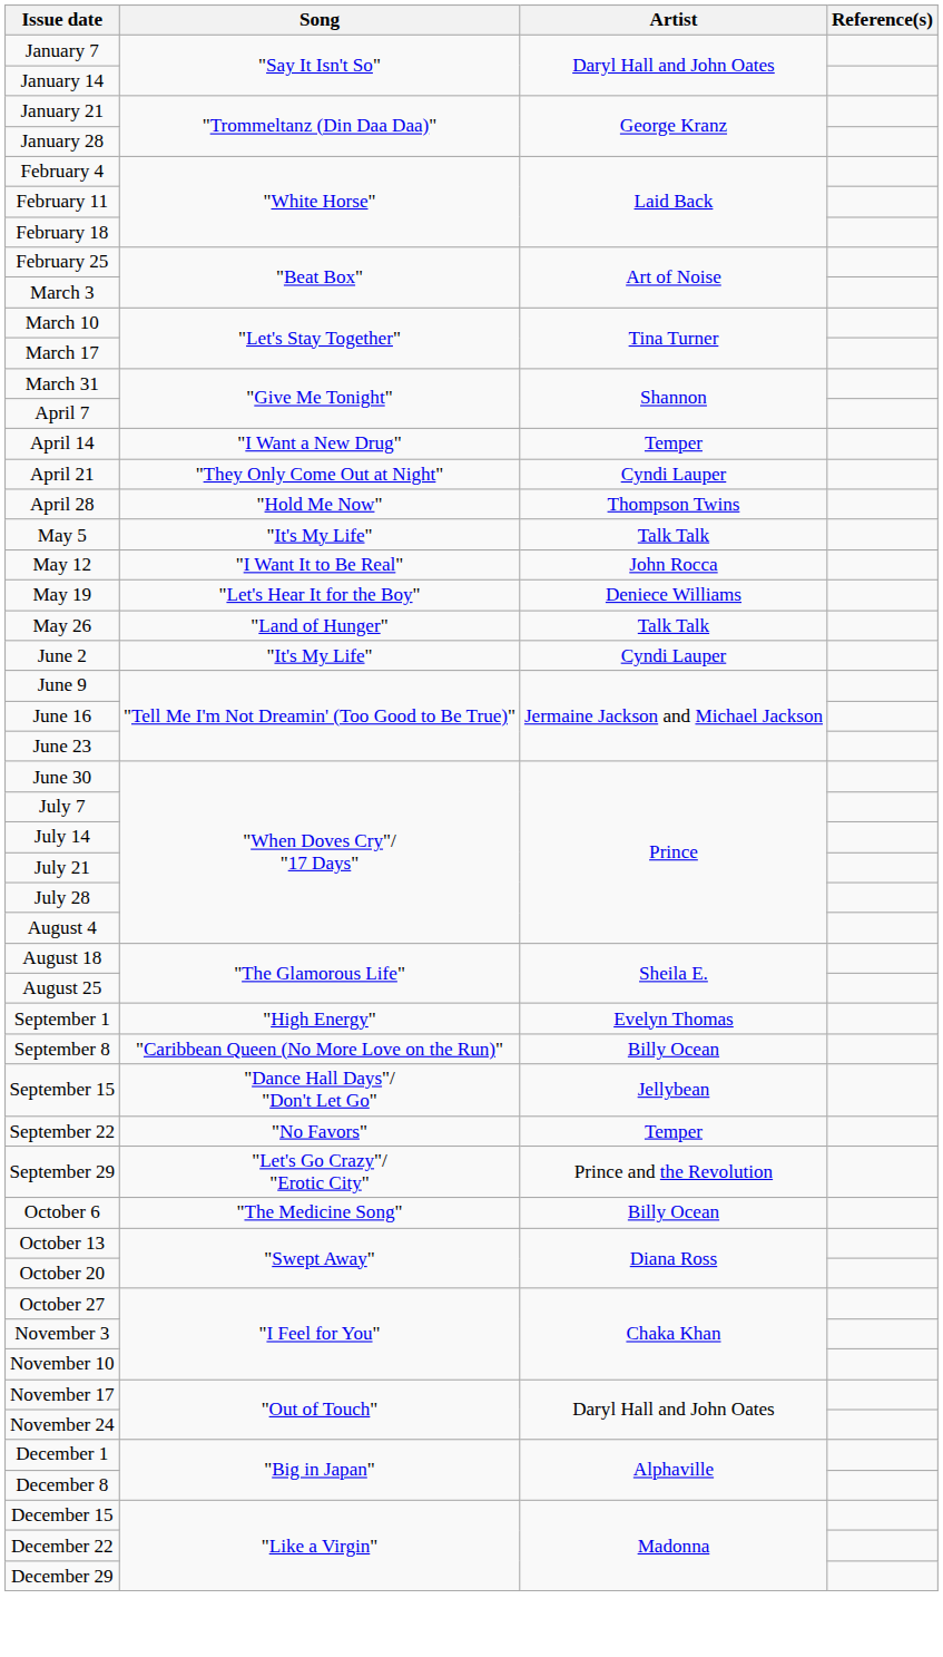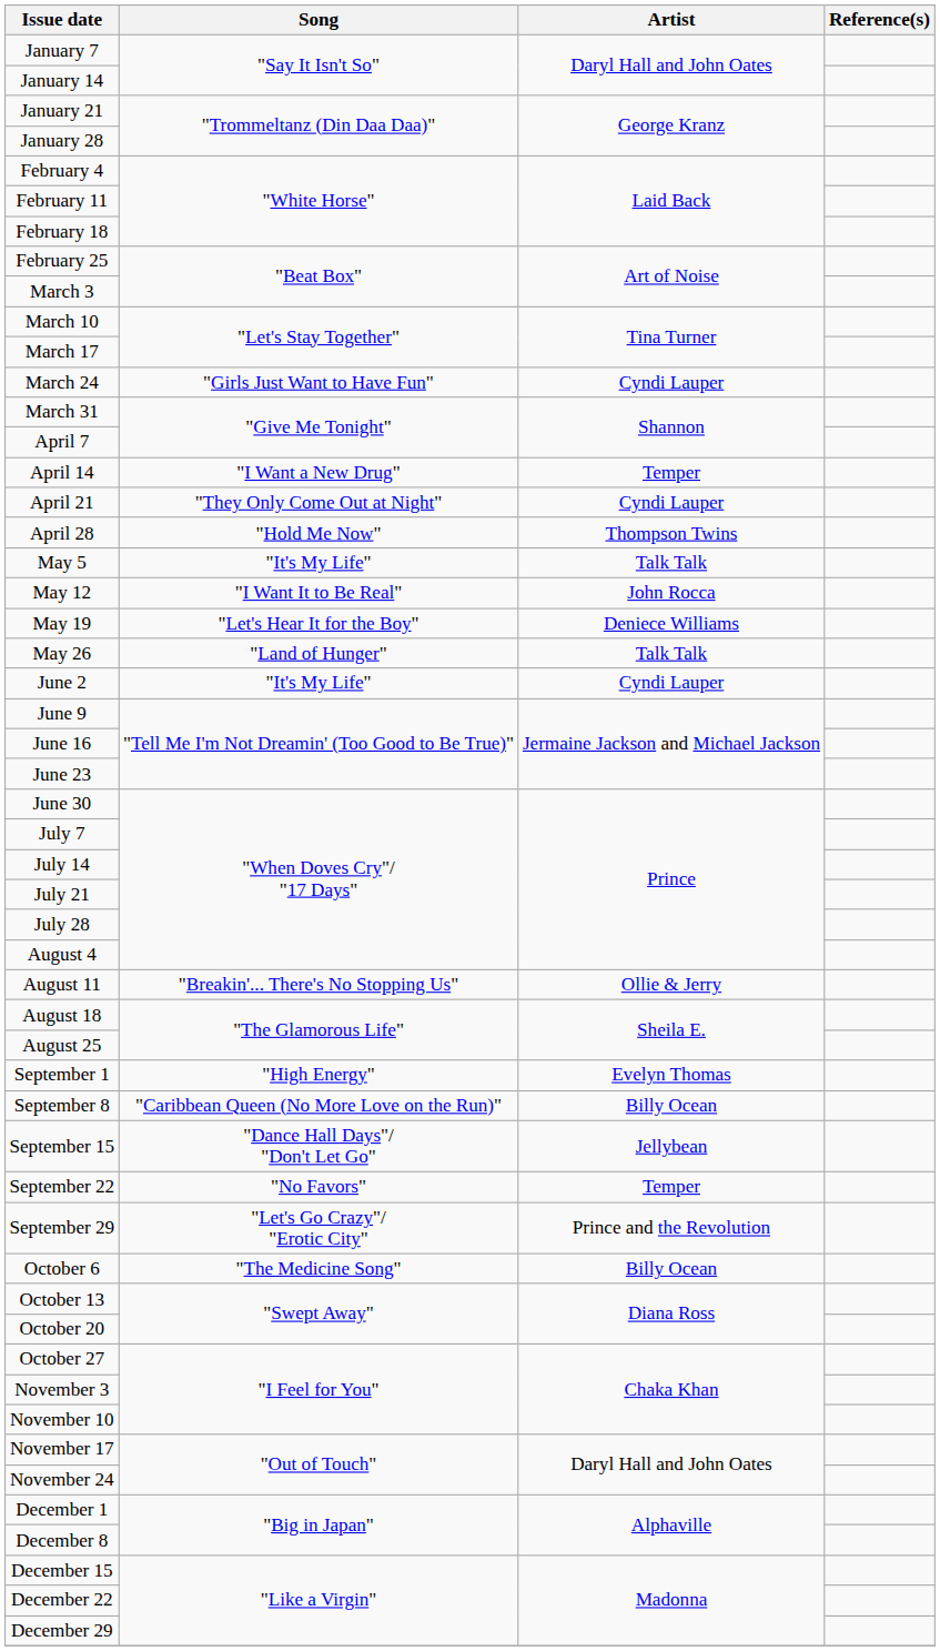 <table class="wikitable" style="text-align: center;">
 <tr>
 <th>Issue date</th>
 <th>Song</th>
 <th>Artist</th>
 <th>Reference(s)</th>
 </tr>
 <tr>
 <td>January 7</td>
 <td rowspan="2">"<a href='#'>Say It Isn't So</a>"</td>
 <td rowspan="2"><a href='#'>Daryl Hall and John Oates</a></td>
 <td></td>
 </tr>
 <tr>
 <td>January 14</td>
 <td></td>
 </tr>
 <tr>
 <td>January 21</td>
 <td rowspan="2">"<a href='#'>Trommeltanz (Din Daa Daa)</a>"</td>
 <td rowspan="2"><a href='#'>George Kranz</a></td>
 <td></td>
 </tr>
 <tr>
 <td>January 28</td>
 <td></td>
 </tr>
 <tr>
 <td>February 4</td>
 <td rowspan="3">"<a href='#'>White Horse</a>"</td>
 <td rowspan="3"><a href='#'>Laid Back</a></td>
 <td></td>
 </tr>
 <tr>
 <td>February 11</td>
 <td></td>
 </tr>
 <tr>
 <td>February 18</td>
 <td></td>
 </tr>
 <tr>
 <td>February 25</td>
 <td rowspan="2">"<a href='#'>Beat Box</a>"</td>
 <td rowspan="2"><a href='#'>Art of Noise</a></td>
 <td></td>
 </tr>
 <tr>
 <td>March 3</td>
 <td></td>
 </tr>
 <tr>
 <td>March 10</td>
 <td rowspan="2">"<a href='#'>Let's Stay Together</a>"</td>
 <td rowspan="2"><a href='#'>Tina Turner</a></td>
 <td></td>
 </tr>
 <tr>
 <td>March 17</td>
+<td></td>
+</tr>
+<tr>
+<td>March 24</td>
+<td>"<a href='#'>Girls Just Want to Have Fun</a>"</td>
+<td><a href='#'>Cyndi Lauper</a></td>
 <td></td>
 </tr>
 <tr>
 <td>March 31</td>
 <td rowspan="2">"<a href='#'>Give Me Tonight</a>"</td>
 <td rowspan="2"><a href='#'>Shannon</a></td>
 <td></td>
 </tr>
 <tr>
 <td>April 7</td>
 <td></td>
 </tr>
 <tr>
 <td>April 14</td>
 <td>"<a href='#'>I Want a New Drug</a>"</td>
 <td><a href='#'>Temper</a></td>
 <td></td>
 </tr>
 <tr>
 <td>April 21</td>
 <td>"<a href='#'>They Only Come Out at Night</a>"</td>
 <td><a href='#'>Cyndi Lauper</a></td>
 <td></td>
 </tr>
 <tr>
 <td>April 28</td>
 <td>"<a href='#'>Hold Me Now</a>"</td>
 <td><a href='#'>Thompson Twins</a></td>
 <td></td>
 </tr>
 <tr>
 <td>May 5</td>
 <td>"<a href='#'>It's My Life</a>"</td>
 <td><a href='#'>Talk Talk</a></td>
 <td></td>
 </tr>
 <tr>
 <td>May 12</td>
 <td>"<a href='#'>I Want It to Be Real</a>"</td>
 <td><a href='#'>John Rocca</a></td>
 <td></td>
 </tr>
 <tr>
 <td>May 19</td>
 <td>"<a href='#'>Let's Hear It for the Boy</a>"</td>
 <td><a href='#'>Deniece Williams</a></td>
 <td></td>
 </tr>
 <tr>
 <td>May 26</td>
 <td>"<a href='#'>Land of Hunger</a>"</td>
 <td><a href='#'>Talk Talk</a></td>
 <td></td>
 </tr>
 <tr>
 <td>June 2</td>
 <td>"<a href='#'>It's My Life</a>"</td>
 <td><a href='#'>Cyndi Lauper</a></td>
 <td></td>
 </tr>
 <tr>
 <td>June 9</td>
 <td rowspan="3">"<a href='#'>Tell Me I'm Not Dreamin' (Too Good to Be True)</a>"</td>
 <td rowspan="3"><a href='#'>Jermaine Jackson</a> and <a href='#'>Michael Jackson</a></td>
 <td></td>
 </tr>
 <tr>
 <td>June 16</td>
 <td></td>
 </tr>
 <tr>
 <td>June 23</td>
 <td></td>
 </tr>
 <tr>
 <td>June 30</td>
 <td rowspan="6">"<a href='#'>When Doves Cry</a>"/<br>"<a href='#'>17 Days</a>"</td>
 <td rowspan="6"><a href='#'>Prince</a></td>
 <td></td>
 </tr>
 <tr>
 <td>July 7</td>
 <td></td>
 </tr>
 <tr>
 <td>July 14</td>
 <td></td>
 </tr>
 <tr>
 <td>July 21</td>
 <td></td>
 </tr>
 <tr>
 <td>July 28</td>
 <td></td>
 </tr>
 <tr>
 <td>August 4</td>
+<td></td>
+</tr>
+<tr>
+<td>August 11</td>
+<td>"<a href='#'>Breakin'... There's No Stopping Us</a>"</td>
+<td><a href='#'>Ollie & Jerry</a></td>
 <td></td>
 </tr>
 <tr>
 <td>August 18</td>
 <td rowspan="2">"<a href='#'>The Glamorous Life</a>"</td>
 <td rowspan="2"><a href='#'>Sheila E.</a></td>
 <td></td>
 </tr>
 <tr>
 <td>August 25</td>
 <td></td>
 </tr>
 <tr>
 <td>September 1</td>
 <td>"<a href='#'>High Energy</a>"</td>
 <td><a href='#'>Evelyn Thomas</a></td>
 <td></td>
 </tr>
 <tr>
 <td>September 8</td>
 <td>"<a href='#'>Caribbean Queen (No More Love on the Run)</a>"</td>
 <td><a href='#'>Billy Ocean</a></td>
 <td></td>
 </tr>
 <tr>
 <td>September 15</td>
 <td>"<a href='#'>Dance Hall Days</a>"/<br>"<a href='#'>Don't Let Go</a>"</td>
 <td><a href='#'>Jellybean</a></td>
 <td></td>
 </tr>
 <tr>
 <td>September 22</td>
 <td>"<a href='#'>No Favors</a>"</td>
 <td><a href='#'>Temper</a></td>
 <td></td>
 </tr>
 <tr>
 <td>September 29</td>
 <td>"<a href='#'>Let's Go Crazy</a>"/<br>"<a href='#'>Erotic City</a>"</td>
 <td>Prince and <a href='#'>the Revolution</a></td>
 <td></td>
 </tr>
 <tr>
 <td>October 6</td>
 <td>"<a href='#'>The Medicine Song</a>"</td>
 <td><a href='#'>Billy Ocean</a></td>
 <td></td>
 </tr>
 <tr>
 <td>October 13</td>
 <td rowspan="2">"<a href='#'>Swept Away</a>"</td>
 <td rowspan="2"><a href='#'>Diana Ross</a></td>
 <td></td>
 </tr>
 <tr>
 <td>October 20</td>
 <td></td>
 </tr>
 <tr>
 <td>October 27</td>
 <td rowspan="3">"<a href='#'>I Feel for You</a>"</td>
 <td rowspan="3"><a href='#'>Chaka Khan</a></td>
 <td></td>
 </tr>
 <tr>
 <td>November 3</td>
 <td></td>
 </tr>
 <tr>
 <td>November 10</td>
 <td></td>
 </tr>
 <tr>
 <td>November 17</td>
 <td rowspan="2">"<a href='#'>Out of Touch</a>"</td>
 <td rowspan="2">Daryl Hall and John Oates</td>
 <td></td>
 </tr>
 <tr>
 <td>November 24</td>
 <td></td>
 </tr>
 <tr>
 <td>December 1</td>
 <td rowspan="2">"<a href='#'>Big in Japan</a>"</td>
 <td rowspan="2"><a href='#'>Alphaville</a></td>
 <td></td>
 </tr>
 <tr>
 <td>December 8</td>
 <td></td>
 </tr>
 <tr>
 <td>December 15</td>
 <td rowspan="3">"<a href='#'>Like a Virgin</a>"</td>
 <td rowspan="3"><a href='#'>Madonna</a></td>
 <td></td>
 </tr>
 <tr>
 <td>December 22</td>
 <td></td>
 </tr>
 <tr>
 <td>December 29</td>
 <td></td>
 </tr>
 <tr>
 </tr>
 </table>
